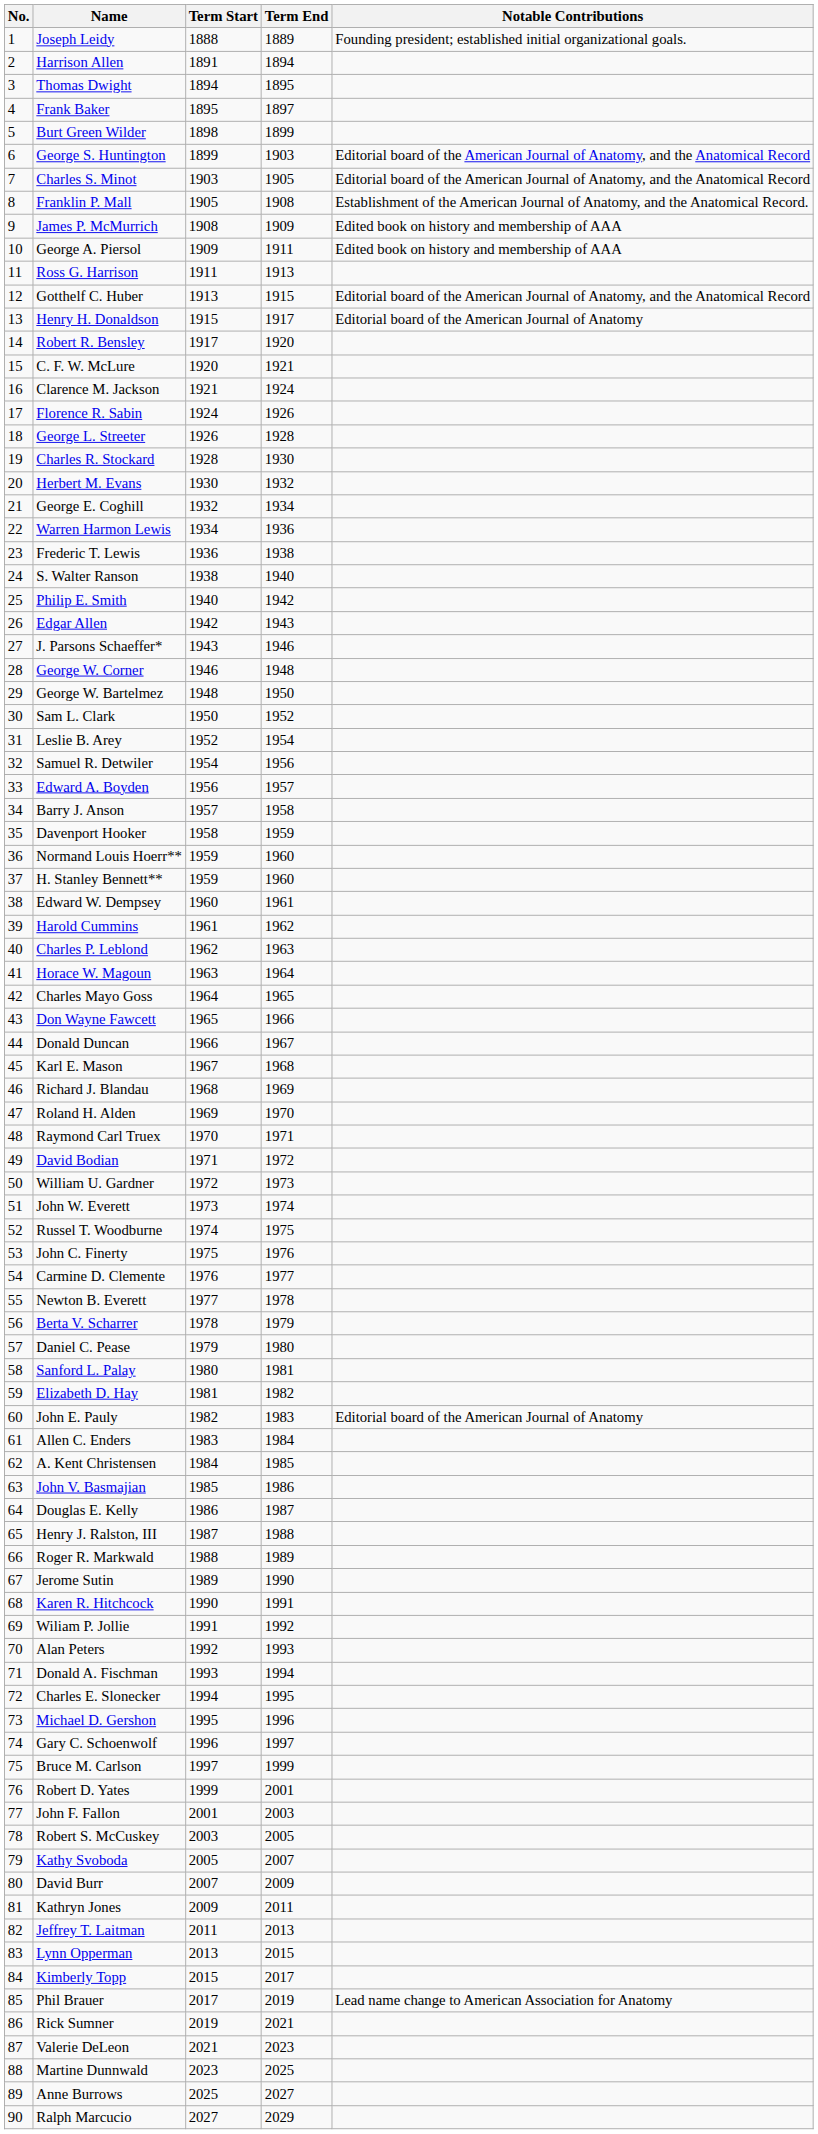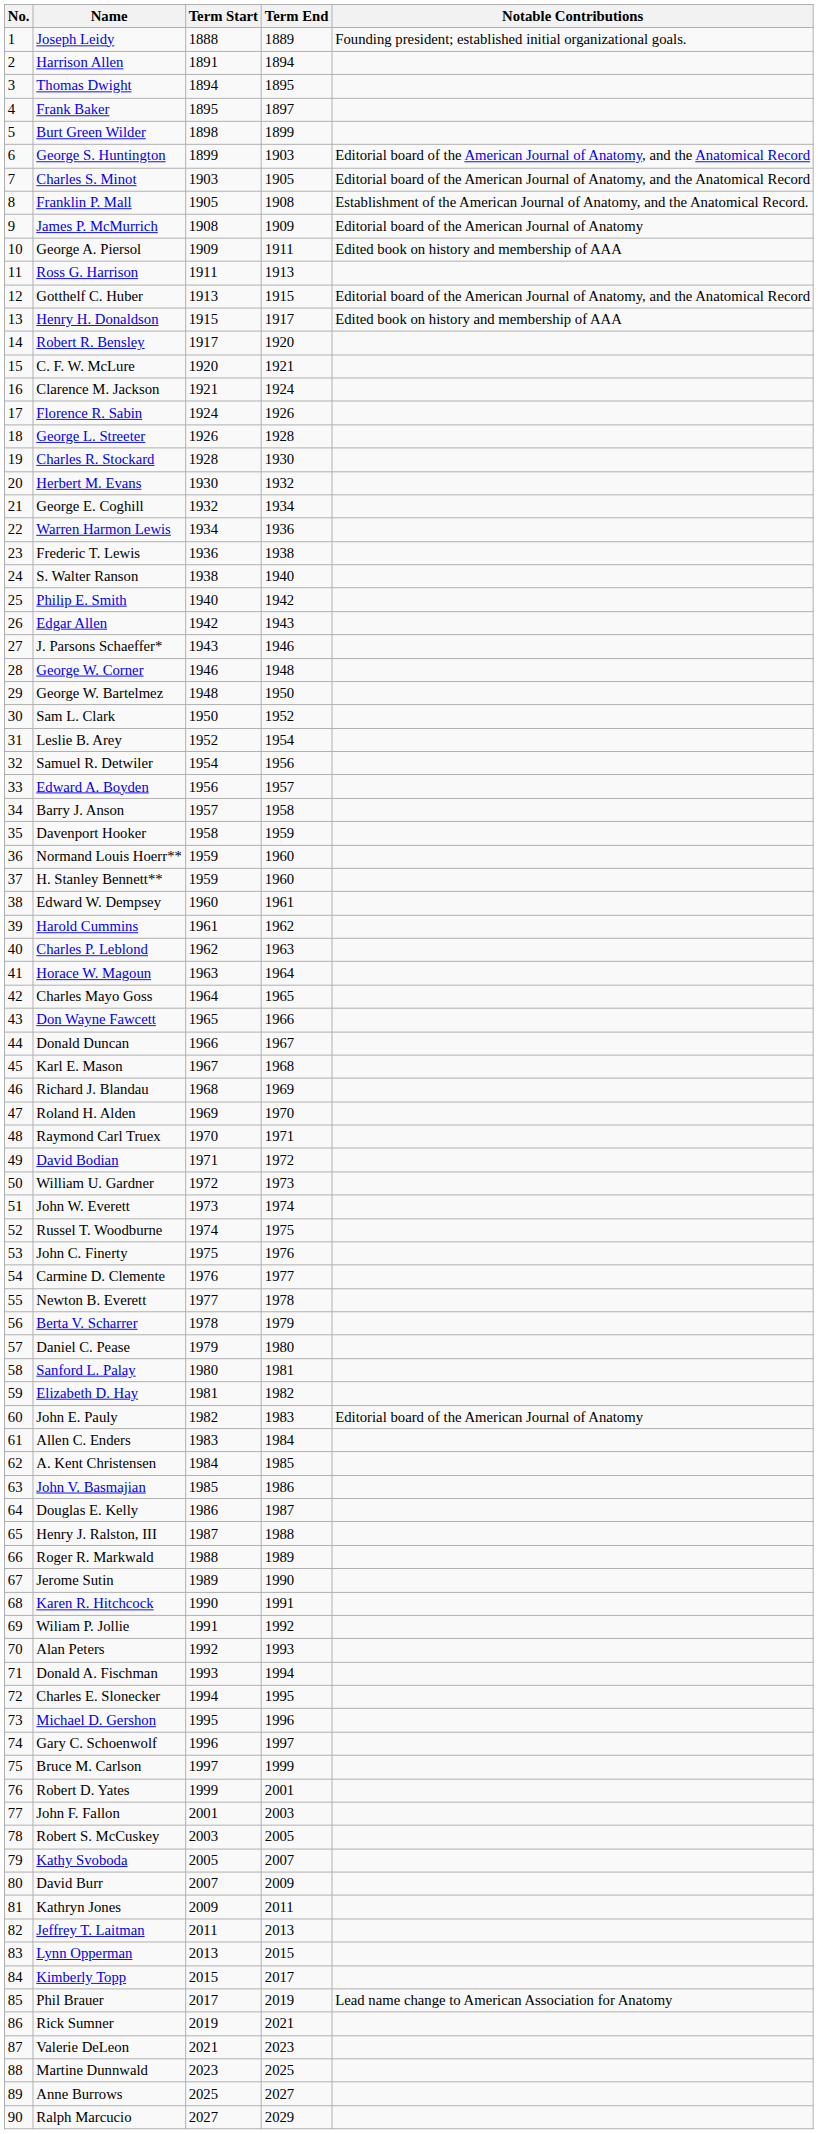 <table class="wikitable sortable mw-collapsible mw-collapsed">
 <tr>
 <th>No.</th>
 <th>Name</th>
 <th>Term Start</th>
 <th>Term End</th>
 <th>Notable Contributions</th>
 </tr>
 <tr>
 <td>1</td>
 <td><a href='#'>Joseph Leidy</a></td>
 <td>1888</td>
 <td>1889</td>
 <td>Founding president; established initial organizational goals.</td>
 </tr>
 <tr>
 <td>2</td>
 <td><a href='#'>Harrison Allen</a></td>
 <td>1891</td>
 <td>1894</td>
 <td></td>
 </tr>
 <tr>
 <td>3</td>
 <td><a href='#'>Thomas Dwight</a></td>
 <td>1894</td>
 <td>1895</td>
 <td></td>
 </tr>
 <tr>
 <td>4</td>
 <td><a href='#'>Frank Baker</a></td>
 <td>1895</td>
 <td>1897</td>
 <td></td>
 </tr>
 <tr>
 <td>5</td>
 <td><a href='#'>Burt Green Wilder</a></td>
 <td>1898</td>
 <td>1899</td>
 <td></td>
 </tr>
 <tr>
 <td>6</td>
 <td><a href='#'>George S. Huntington</a></td>
 <td>1899</td>
 <td>1903</td>
 <td>Editorial board of the <a href='#'>American Journal of Anatomy</a>, and the <a href='#'>Anatomical Record</a></td>
 </tr>
 <tr>
 <td>7</td>
 <td><a href='#'>Charles S. Minot</a></td>
 <td>1903</td>
 <td>1905</td>
 <td>Editorial board of the American Journal of Anatomy, and the Anatomical Record</td>
 </tr>
 <tr>
 <td>8</td>
 <td><a href='#'>Franklin P. Mall</a></td>
 <td>1905</td>
 <td>1908</td>
 <td>Establishment of the American Journal of Anatomy, and the Anatomical Record.</td>
 </tr>
 <tr>
 <td>9</td>
 <td><a href='#'>James P. McMurrich</a></td>
 <td>1908</td>
 <td>1909</td>
-<td>Edited book on history and membership of AAA</td>
+<td>Editorial board of the American Journal of Anatomy</td>
 </tr>
 <tr>
 <td>10</td>
 <td>George A. Piersol</td>
 <td>1909</td>
 <td>1911</td>
 <td>Edited book on history and membership of AAA</td>
 </tr>
 <tr>
 <td>11</td>
 <td><a href='#'>Ross G. Harrison</a></td>
 <td>1911</td>
 <td>1913</td>
 <td></td>
 </tr>
 <tr>
 <td>12</td>
 <td>Gotthelf C. Huber</td>
 <td>1913</td>
 <td>1915</td>
 <td>Editorial board of the American Journal of Anatomy, and the Anatomical Record</td>
 </tr>
 <tr>
 <td>13</td>
 <td><a href='#'>Henry H. Donaldson</a></td>
 <td>1915</td>
 <td>1917</td>
-<td>Editorial board of the American Journal of Anatomy</td>
+<td>Edited book on history and membership of AAA</td>
 </tr>
 <tr>
 <td>14</td>
 <td><a href='#'>Robert R. Bensley</a></td>
 <td>1917</td>
 <td>1920</td>
 <td></td>
 </tr>
 <tr>
 <td>15</td>
 <td>C. F. W. McLure</td>
 <td>1920</td>
 <td>1921</td>
 <td></td>
 </tr>
 <tr>
 <td>16</td>
 <td>Clarence M. Jackson</td>
 <td>1921</td>
 <td>1924</td>
 <td></td>
 </tr>
 <tr>
 <td>17</td>
 <td><a href='#'>Florence R. Sabin</a></td>
 <td>1924</td>
 <td>1926</td>
 <td></td>
 </tr>
 <tr>
 <td>18</td>
 <td><a href='#'>George L. Streeter</a></td>
 <td>1926</td>
 <td>1928</td>
 <td></td>
 </tr>
 <tr>
 <td>19</td>
 <td><a href='#'>Charles R. Stockard</a></td>
 <td>1928</td>
 <td>1930</td>
 <td></td>
 </tr>
 <tr>
 <td>20</td>
 <td><a href='#'>Herbert M. Evans</a></td>
 <td>1930</td>
 <td>1932</td>
 <td></td>
 </tr>
 <tr>
 <td>21</td>
 <td>George E. Coghill</td>
 <td>1932</td>
 <td>1934</td>
 <td></td>
 </tr>
 <tr>
 <td>22</td>
 <td><a href='#'>Warren Harmon Lewis</a></td>
 <td>1934</td>
 <td>1936</td>
 <td></td>
 </tr>
 <tr>
 <td>23</td>
 <td>Frederic T. Lewis</td>
 <td>1936</td>
 <td>1938</td>
 <td></td>
 </tr>
 <tr>
 <td>24</td>
 <td>S. Walter Ranson</td>
 <td>1938</td>
 <td>1940</td>
 <td></td>
 </tr>
 <tr>
 <td>25</td>
 <td><a href='#'>Philip E. Smith</a></td>
 <td>1940</td>
 <td>1942</td>
 <td></td>
 </tr>
 <tr>
 <td>26</td>
 <td><a href='#'>Edgar Allen</a></td>
 <td>1942</td>
 <td>1943</td>
 <td></td>
 </tr>
 <tr>
 <td>27</td>
 <td>J. Parsons Schaeffer*</td>
 <td>1943</td>
 <td>1946</td>
 <td></td>
 </tr>
 <tr>
 <td>28</td>
 <td><a href='#'>George W. Corner</a></td>
 <td>1946</td>
 <td>1948</td>
 <td></td>
 </tr>
 <tr>
 <td>29</td>
 <td>George W. Bartelmez</td>
 <td>1948</td>
 <td>1950</td>
 <td></td>
 </tr>
 <tr>
 <td>30</td>
 <td>Sam L. Clark</td>
 <td>1950</td>
 <td>1952</td>
 <td></td>
 </tr>
 <tr>
 <td>31</td>
 <td>Leslie B. Arey</td>
 <td>1952</td>
 <td>1954</td>
 <td></td>
 </tr>
 <tr>
 <td>32</td>
 <td>Samuel R. Detwiler</td>
 <td>1954</td>
 <td>1956</td>
 <td></td>
 </tr>
 <tr>
 <td>33</td>
 <td><a href='#'>Edward A. Boyden</a></td>
 <td>1956</td>
 <td>1957</td>
 <td></td>
 </tr>
 <tr>
 <td>34</td>
 <td>Barry J. Anson</td>
 <td>1957</td>
 <td>1958</td>
 <td></td>
 </tr>
 <tr>
 <td>35</td>
 <td>Davenport Hooker</td>
 <td>1958</td>
 <td>1959</td>
 <td></td>
 </tr>
 <tr>
 <td>36</td>
 <td>Normand Louis Hoerr**</td>
 <td>1959</td>
 <td>1960</td>
 <td></td>
 </tr>
 <tr>
 <td>37</td>
 <td>H. Stanley Bennett**</td>
 <td>1959</td>
 <td>1960</td>
 <td></td>
 </tr>
 <tr>
 <td>38</td>
 <td>Edward W. Dempsey</td>
 <td>1960</td>
 <td>1961</td>
 <td></td>
 </tr>
 <tr>
 <td>39</td>
 <td><a href='#'>Harold Cummins</a></td>
 <td>1961</td>
 <td>1962</td>
 <td></td>
 </tr>
 <tr>
 <td>40</td>
 <td><a href='#'>Charles P. Leblond</a></td>
 <td>1962</td>
 <td>1963</td>
 <td></td>
 </tr>
 <tr>
 <td>41</td>
 <td><a href='#'>Horace W. Magoun</a></td>
 <td>1963</td>
 <td>1964</td>
 <td></td>
 </tr>
 <tr>
 <td>42</td>
 <td>Charles Mayo Goss</td>
 <td>1964</td>
 <td>1965</td>
 <td></td>
 </tr>
 <tr>
 <td>43</td>
 <td><a href='#'>Don Wayne Fawcett</a></td>
 <td>1965</td>
 <td>1966</td>
 <td></td>
 </tr>
 <tr>
 <td>44</td>
 <td>Donald Duncan</td>
 <td>1966</td>
 <td>1967</td>
 <td></td>
 </tr>
 <tr>
 <td>45</td>
 <td>Karl E. Mason</td>
 <td>1967</td>
 <td>1968</td>
 <td></td>
 </tr>
 <tr>
 <td>46</td>
 <td>Richard J. Blandau</td>
 <td>1968</td>
 <td>1969</td>
 <td></td>
 </tr>
 <tr>
 <td>47</td>
 <td>Roland H. Alden</td>
 <td>1969</td>
 <td>1970</td>
 <td></td>
 </tr>
 <tr>
 <td>48</td>
 <td>Raymond Carl Truex</td>
 <td>1970</td>
 <td>1971</td>
 <td></td>
 </tr>
 <tr>
 <td>49</td>
 <td><a href='#'>David Bodian</a></td>
 <td>1971</td>
 <td>1972</td>
 <td></td>
 </tr>
 <tr>
 <td>50</td>
 <td>William U. Gardner</td>
 <td>1972</td>
 <td>1973</td>
 <td></td>
 </tr>
 <tr>
 <td>51</td>
 <td>John W. Everett</td>
 <td>1973</td>
 <td>1974</td>
 <td></td>
 </tr>
 <tr>
 <td>52</td>
 <td>Russel T. Woodburne</td>
 <td>1974</td>
 <td>1975</td>
 <td></td>
 </tr>
 <tr>
 <td>53</td>
 <td>John C. Finerty</td>
 <td>1975</td>
 <td>1976</td>
 <td></td>
 </tr>
 <tr>
 <td>54</td>
 <td>Carmine D. Clemente</td>
 <td>1976</td>
 <td>1977</td>
 <td></td>
 </tr>
 <tr>
 <td>55</td>
 <td>Newton B. Everett</td>
 <td>1977</td>
 <td>1978</td>
 <td></td>
 </tr>
 <tr>
 <td>56</td>
 <td><a href='#'>Berta V. Scharrer</a></td>
 <td>1978</td>
 <td>1979</td>
 <td></td>
 </tr>
 <tr>
 <td>57</td>
 <td>Daniel C. Pease</td>
 <td>1979</td>
 <td>1980</td>
 <td></td>
 </tr>
 <tr>
 <td>58</td>
 <td><a href='#'>Sanford L. Palay</a></td>
 <td>1980</td>
 <td>1981</td>
 <td></td>
 </tr>
 <tr>
 <td>59</td>
 <td><a href='#'>Elizabeth D. Hay</a></td>
 <td>1981</td>
 <td>1982</td>
 <td></td>
 </tr>
 <tr>
 <td>60</td>
 <td>John E. Pauly</td>
 <td>1982</td>
 <td>1983</td>
 <td>Editorial board of the American Journal of Anatomy</td>
 </tr>
 <tr>
 <td>61</td>
 <td>Allen C. Enders</td>
 <td>1983</td>
 <td>1984</td>
 <td></td>
 </tr>
 <tr>
 <td>62</td>
 <td>A. Kent Christensen</td>
 <td>1984</td>
 <td>1985</td>
 <td></td>
 </tr>
 <tr>
 <td>63</td>
 <td><a href='#'>John V. Basmajian</a></td>
 <td>1985</td>
 <td>1986</td>
 <td></td>
 </tr>
 <tr>
 <td>64</td>
 <td>Douglas E. Kelly</td>
 <td>1986</td>
 <td>1987</td>
 <td></td>
 </tr>
 <tr>
 <td>65</td>
 <td>Henry J. Ralston, III</td>
 <td>1987</td>
 <td>1988</td>
 <td></td>
 </tr>
 <tr>
 <td>66</td>
 <td>Roger R. Markwald</td>
 <td>1988</td>
 <td>1989</td>
 <td></td>
 </tr>
 <tr>
 <td>67</td>
 <td>Jerome Sutin</td>
 <td>1989</td>
 <td>1990</td>
 <td></td>
 </tr>
 <tr>
 <td>68</td>
 <td><a href='#'>Karen R. Hitchcock</a></td>
 <td>1990</td>
 <td>1991</td>
 <td></td>
 </tr>
 <tr>
 <td>69</td>
 <td>Wiliam P. Jollie</td>
 <td>1991</td>
 <td>1992</td>
 <td></td>
 </tr>
 <tr>
 <td>70</td>
 <td>Alan Peters</td>
 <td>1992</td>
 <td>1993</td>
 <td></td>
 </tr>
 <tr>
 <td>71</td>
 <td>Donald A. Fischman</td>
 <td>1993</td>
 <td>1994</td>
 <td></td>
 </tr>
 <tr>
 <td>72</td>
 <td>Charles E. Slonecker</td>
 <td>1994</td>
 <td>1995</td>
 <td></td>
 </tr>
 <tr>
 <td>73</td>
 <td><a href='#'>Michael D. Gershon</a></td>
 <td>1995</td>
 <td>1996</td>
 <td></td>
 </tr>
 <tr>
 <td>74</td>
 <td>Gary C. Schoenwolf</td>
 <td>1996</td>
 <td>1997</td>
 <td></td>
 </tr>
 <tr>
 <td>75</td>
 <td>Bruce M. Carlson</td>
 <td>1997</td>
 <td>1999</td>
 <td></td>
 </tr>
 <tr>
 <td>76</td>
 <td>Robert D. Yates</td>
 <td>1999</td>
 <td>2001</td>
 <td></td>
 </tr>
 <tr>
 <td>77</td>
 <td>John F. Fallon</td>
 <td>2001</td>
 <td>2003</td>
 <td></td>
 </tr>
 <tr>
 <td>78</td>
 <td>Robert S. McCuskey</td>
 <td>2003</td>
 <td>2005</td>
 <td></td>
 </tr>
 <tr>
 <td>79</td>
 <td><a href='#'>Kathy Svoboda</a></td>
 <td>2005</td>
 <td>2007</td>
 <td></td>
 </tr>
 <tr>
 <td>80</td>
 <td>David Burr</td>
 <td>2007</td>
 <td>2009</td>
 <td></td>
 </tr>
 <tr>
 <td>81</td>
 <td>Kathryn Jones</td>
 <td>2009</td>
 <td>2011</td>
 <td></td>
 </tr>
 <tr>
 <td>82</td>
 <td><a href='#'>Jeffrey T. Laitman</a></td>
 <td>2011</td>
 <td>2013</td>
 <td></td>
 </tr>
 <tr>
 <td>83</td>
 <td><a href='#'>Lynn Opperman</a></td>
 <td>2013</td>
 <td>2015</td>
 <td></td>
 </tr>
 <tr>
 <td>84</td>
 <td><a href='#'>Kimberly Topp</a></td>
 <td>2015</td>
 <td>2017</td>
 <td></td>
 </tr>
 <tr>
 <td>85</td>
 <td>Phil Brauer</td>
 <td>2017</td>
 <td>2019</td>
 <td>Lead name change to American Association for Anatomy</td>
 </tr>
 <tr>
 <td>86</td>
 <td>Rick Sumner</td>
 <td>2019</td>
 <td>2021</td>
 <td></td>
 </tr>
 <tr>
 <td>87</td>
 <td>Valerie DeLeon</td>
 <td>2021</td>
 <td>2023</td>
 <td></td>
 </tr>
 <tr>
 <td>88</td>
 <td>Martine Dunnwald</td>
 <td>2023</td>
 <td>2025</td>
 <td></td>
 </tr>
 <tr>
 <td>89</td>
 <td>Anne Burrows</td>
 <td>2025</td>
 <td>2027</td>
 <td></td>
 </tr>
 <tr>
 <td>90</td>
 <td>Ralph Marcucio</td>
 <td>2027</td>
 <td>2029</td>
 <td></td>
 </tr>
 </table>
